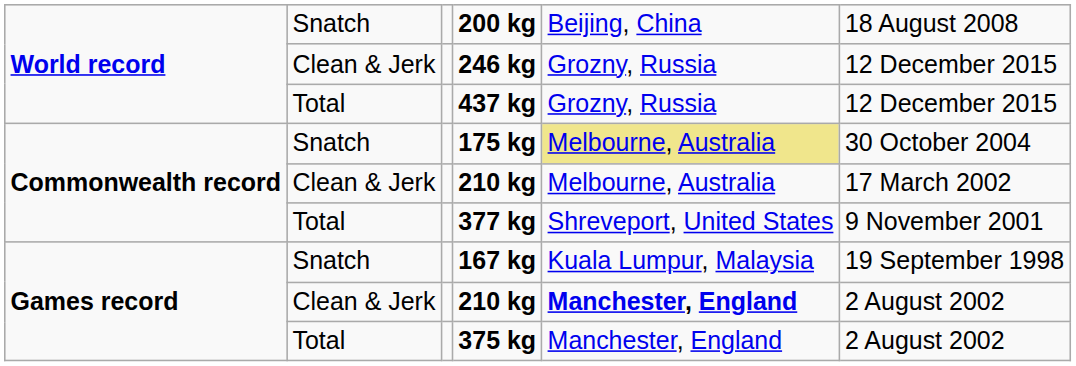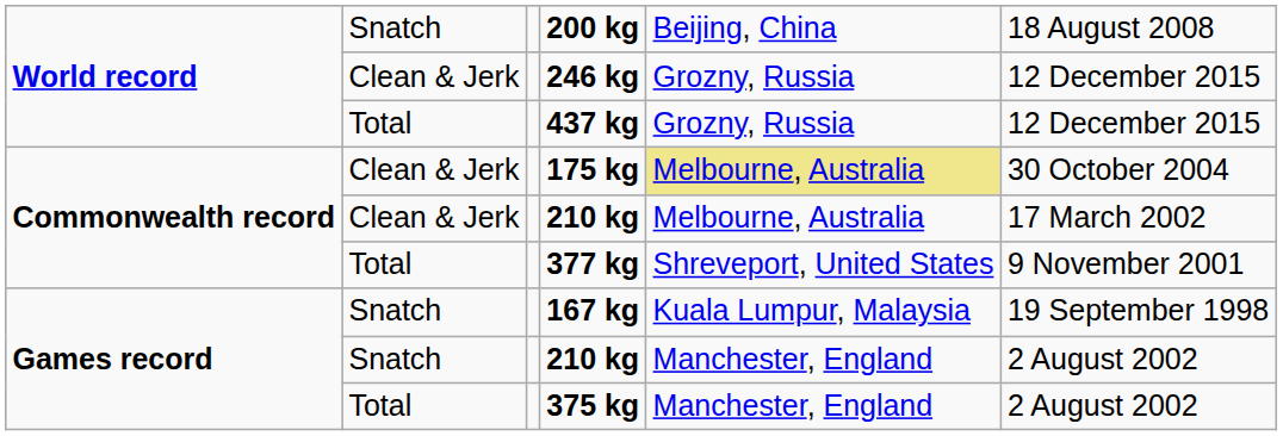 <table class="wikitable">
 <tr>
 <td rowspan=3><strong><a href='#'>World record</a></strong></td>
 <td>Snatch</td>
 <td></td>
 <td><strong>200 kg</strong></td>
 <td><a href='#'>Beijing</a>, <a href='#'>China</a></td>
 <td>18 August 2008</td>
 </tr>
 <tr>
 <td>Clean & Jerk</td>
 <td></td>
 <td><strong>246 kg</strong></td>
 <td><a href='#'>Grozny</a>, <a href='#'>Russia</a></td>
 <td>12 December 2015</td>
 </tr>
 <tr>
 <td>Total</td>
 <td></td>
 <td><strong>437 kg</strong></td>
 <td><a href='#'>Grozny</a>, <a href='#'>Russia</a></td>
 <td>12 December 2015</td>
 </tr>
 <tr>
 <td rowspan=3><strong>Commonwealth record</strong></td>
-<td>Snatch</td>
+<td>Clean & Jerk</td>
 <td></td>
 <td><strong>175 kg</strong></td>
 <td style="background: khaki;"><a href='#'>Melbourne</a>, <a href='#'>Australia</a></td>
 <td>30 October 2004</td>
 </tr>
 <tr>
 <td>Clean & Jerk</td>
 <td></td>
 <td><strong>210 kg</strong></td>
 <td><a href='#'>Melbourne</a>, <a href='#'>Australia</a></td>
 <td>17 March 2002</td>
 </tr>
 <tr>
 <td>Total</td>
 <td></td>
 <td><strong>377 kg</strong></td>
 <td><a href='#'>Shreveport</a>, <a href='#'>United States</a></td>
 <td>9 November 2001</td>
 </tr>
 <tr>
 <td rowspan=3><strong>Games record</strong></td>
 <td>Snatch</td>
 <td></td>
 <td><strong>167 kg</strong></td>
 <td><a href='#'>Kuala Lumpur</a>, <a href='#'>Malaysia</a></td>
 <td>19 September 1998</td>
 </tr>
 <tr>
-<td>Clean & Jerk</td>
+<td>Snatch</td>
 <td></td>
 <td><strong>210 kg</strong></td>
-<td><strong><a href='#'>Manchester</a>, <a href='#'>England</a></strong></td>
+<td><a href='#'>Manchester</a>, <a href='#'>England</a></td>
 <td>2 August 2002</td>
 </tr>
 <tr>
 <td>Total</td>
 <td></td>
 <td><strong>375 kg</strong></td>
 <td><a href='#'>Manchester</a>, <a href='#'>England</a></td>
 <td>2 August 2002</td>
 </tr>
 </table>
